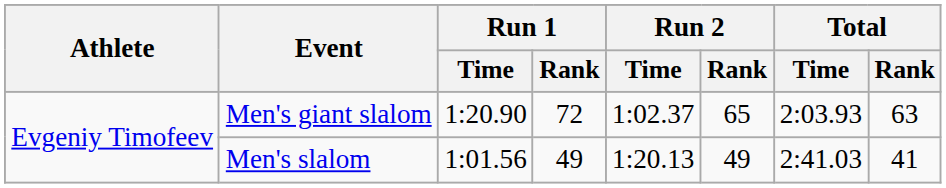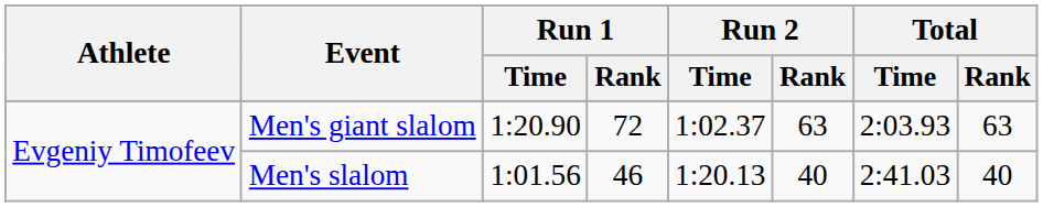 <table class="wikitable" style="font-size:90%">
 <tr>
 <th rowspan=2>Athlete</th>
 <th rowspan=2>Event</th>
 <th colspan=2>Run 1</th>
 <th colspan=2>Run 2</th>
 <th colspan=2>Total</th>
 </tr>
 <tr style="font-size:95%">
 <th>Time</th>
 <th>Rank</th>
 <th>Time</th>
 <th>Rank</th>
 <th>Time</th>
 <th>Rank</th>
 </tr>
 <tr align=center>
 <td align=left rowspan=2><a href='#'>Evgeniy Timofeev</a></td>
 <td align=left><a href='#'>Men's giant slalom</a></td>
 <td>1:20.90</td>
 <td>72</td>
 <td>1:02.37</td>
-<td>65</td>
+<td>63</td>
 <td>2:03.93</td>
 <td>63</td>
 </tr>
 <tr align=center>
 <td align=left><a href='#'>Men's slalom</a></td>
 <td>1:01.56</td>
-<td>49</td>
+<td>46</td>
 <td>1:20.13</td>
-<td>49</td>
+<td>40</td>
 <td>2:41.03</td>
-<td>41</td>
+<td>40</td>
 </tr>
 </table>
